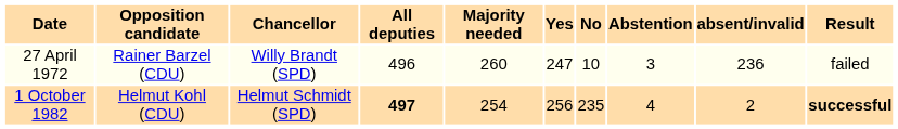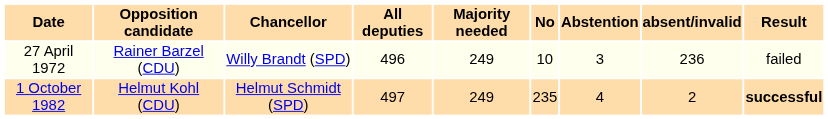 <table style="text-align:center">
 <tr style="background:#FDA">
 <th>Date</th>
 <th>Opposition candidate</th>
 <th>Chancellor</th>
 <th>All deputies</th>
 <th>Majority needed</th>
-<th>Yes</th>
 <th>No</th>
 <th>Abstention</th>
 <th>absent/invalid</th>
 <th>Result</th>
 </tr>
 <tr style="background:#FFE">
 <td>27 April 1972</td>
 <td><a href='#'>Rainer Barzel</a> (<a href='#'>CDU</a>)</td>
 <td><a href='#'>Willy Brandt</a> (<a href='#'>SPD</a>)</td>
 <td>496</td>
-<td>260</td>
-<td>247</td>
+<td>249</td>
 <td>10</td>
 <td>3</td>
 <td>236</td>
 <td>failed</td>
 </tr>
 <tr style="background:#FDA">
 <td><a href='#'>1 October 1982</a></td>
 <td><a href='#'>Helmut Kohl</a> (<a href='#'>CDU</a>)</td>
 <td><a href='#'>Helmut Schmidt</a> (<a href='#'>SPD</a>)</td>
-<td><strong>497</strong></td>
-<td>254</td>
-<td>256</td>
+<td>497</td>
+<td>249</td>
 <td>235</td>
 <td>4</td>
 <td>2</td>
 <td><strong>successful</strong></td>
 </tr>
 </table>
